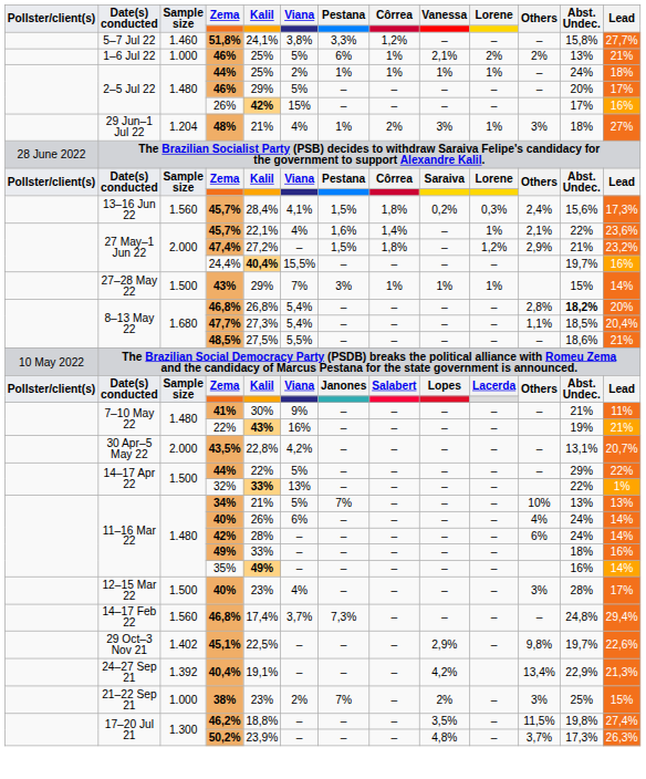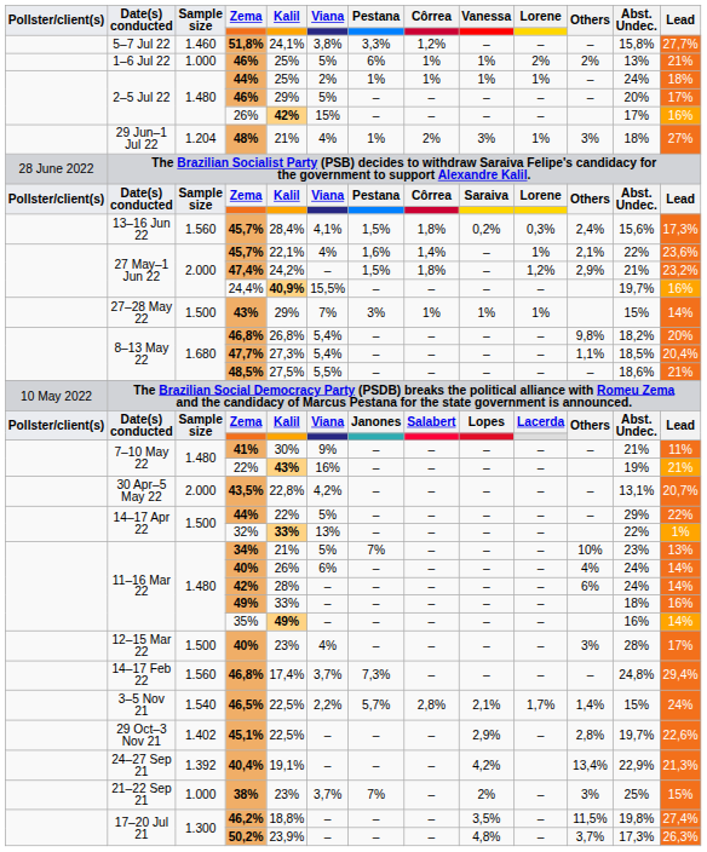 <table class="wikitable sortable" style="text-align:center;font-size:90%;line-height:14px;">
 <tr>
 <td rowspan="2" class="unsortable" style="width:50px;background:#eaecf0;"><strong>Pollster/client(s)</strong></td>
 <td rowspan="2" class="unsortable" style="width:50px;background:#eaecf0;"><strong>Date(s) <br>conducted</strong></td>
 <td rowspan="2" class="unsortable" style="width:50px;background:#eaecf0;"><strong>Sample <br>size</strong></td>
 <th class="unsortable" style="width:50px;"><a href='#'>Zema</a><br></th>
 <th class="unsortable" style="width:50px;"><a href='#'>Kalil</a><br></th>
 <th class="unsortable" style="width:50px;"><a href='#'>Viana</a><br></th>
 <th class="unsortable" style="width:50px;"><strong>Pestana</strong><br></th>
 <th class="unsortable" style="width:50px;"><strong>Côrrea</strong><br></th>
 <th class="unsortable" style="width:50px;"><strong>Vanessa</strong><br></th>
 <th class="unsortable" style="width:50px;"><strong>Lorene</strong><br></th>
 <th rowspan="2">Others</th>
 <th rowspan="2">Abst.<br>Undec.</th>
 <th rowspan="2">Lead</th>
 </tr>
 <tr>
 <th class="sortable" data-sort-type="number" style="background:#f3701b;"></th>
 <th class="sortable" data-sort-type="number" style="background:#FFA500;"></th>
 <th class="sortable" data-sort-type="number" style="background:#282883;"></th>
 <th class="sortable" data-sort-type="number" style="background:#0080FF;"></th>
 <th class="sortable" data-sort-type="number" style="background:#CC0033;"></th>
 <th class="sortable" data-sort-type="number" style="background:#FF0000;"></th>
 <th class="sortable" data-sort-type="number" style="background:#FFD700;"></th>
 </tr>
 <tr>
 <td></td>
 <td>5–7 Jul 22</td>
 <td>1.460</td>
 <td style="background-color:#f0ae67;"><strong>51,8%</strong></td>
 <td>24,1%</td>
 <td>3,8%</td>
 <td>3,3%</td>
 <td>1,2%</td>
 <td>–</td>
 <td>–</td>
 <td>–</td>
 <td>15,8%</td>
 <td style="background-color:#f3701b;color:#FFFFFF;">27,7%</td>
 </tr>
 <tr>
 <td></td>
 <td>1–6 Jul 22</td>
 <td>1.000</td>
 <td style="background-color:#f0ae67;"><strong>46%</strong></td>
 <td>25%</td>
 <td>5%</td>
 <td>6%</td>
 <td>1%</td>
-<td>2,1%</td>
+<td>1%</td>
 <td>2%</td>
 <td>2%</td>
 <td>13%</td>
 <td style="background-color:#f3701b;color:#FFFFFF;">21%</td>
 </tr>
 <tr>
 <td rowspan="3"></td>
 <td rowspan="3">2–5 Jul 22</td>
 <td rowspan="3">1.480</td>
 <td style="background-color:#f0ae67;"><strong>44%</strong></td>
 <td>25%</td>
 <td>2%</td>
 <td>1%</td>
 <td>1%</td>
 <td>1%</td>
 <td>1%</td>
 <td>–</td>
 <td>24%</td>
 <td style="background-color:#f3701b;color:#FFFFFF;">18%</td>
 </tr>
 <tr>
 <td style="background-color:#f0ae67;"><strong>46%</strong></td>
 <td>29%</td>
 <td>5%</td>
 <td>–</td>
 <td>–</td>
 <td>–</td>
 <td>–</td>
 <td>–</td>
 <td>20%</td>
 <td style="background-color:#f3701b;color:#FFFFFF;">17%</td>
 </tr>
 <tr>
 <td>26%</td>
 <td style="background-color:#ffd383;"><strong>42%</strong></td>
 <td>15%</td>
 <td>–</td>
 <td>–</td>
 <td>–</td>
 <td>–</td>
 <td></td>
 <td>17%</td>
 <td style="background-color:#FFA500;color:#FFFFFF;">16%</td>
 </tr>
 <tr>
 <td></td>
 <td>29 Jun–1 Jul 22</td>
 <td>1.204</td>
 <td style="background-color:#f0ae67;"><strong>48%</strong></td>
 <td>21%</td>
 <td>4%</td>
 <td>1%</td>
 <td>2%</td>
 <td>3%</td>
 <td>1%</td>
 <td>3%</td>
 <td>18%</td>
 <td style="background-color:#f3701b;color:#FFFFFF;">27%</td>
 </tr>
 <tr>
 <td style="background:#d1d3d7;">28 June 2022</td>
 <td colspan="12" style="background:#d1d3d7;"><strong>The <a href='#'>Brazilian Socialist Party</a> (PSB) decides to withdraw Saraiva Felipe's candidacy for <br>the government to support <a href='#'>Alexandre Kalil</a>.</strong> </td>
 </tr>
 <tr>
 <td rowspan="2" class="unsortable" style="width:50px;background:#eaecf0;"><strong>Pollster/client(s)</strong></td>
 <td rowspan="2" class="unsortable" style="width:50px;background:#eaecf0;"><strong>Date(s) <br>conducted</strong></td>
 <td rowspan="2" class="unsortable" style="width:50px;background:#eaecf0;"><strong>Sample <br>size</strong></td>
 <th class="unsortable" style="width:50px;"><a href='#'>Zema</a><br></th>
 <th class="unsortable" style="width:50px;"><a href='#'>Kalil</a><br></th>
 <th class="unsortable" style="width:50px;"><a href='#'>Viana</a><br></th>
 <th class="unsortable" style="width:50px;"><strong>Pestana</strong><br></th>
 <th class="unsortable" style="width:50px;"><strong>Côrrea</strong><br></th>
 <th class="unsortable" style="width:50px;"><strong>Saraiva</strong><br></th>
 <th class="unsortable" style="width:50px;"><strong>Lorene</strong><br></th>
 <th rowspan="2">Others</th>
 <th rowspan="2">Abst.<br>Undec.</th>
 <th rowspan="2">Lead</th>
 </tr>
 <tr>
 <th class="sortable" data-sort-type="number" style="background:#f3701b;"></th>
 <th class="sortable" data-sort-type="number" style="background:#FFA500;"></th>
 <th class="sortable" data-sort-type="number" style="background:#282883;"></th>
 <th class="sortable" data-sort-type="number" style="background:#0080FF;"></th>
 <th class="sortable" data-sort-type="number" style="background:#CC0033;"></th>
 <th class="sortable" data-sort-type="number" style="background:#FFD700;"></th>
 <th class="sortable" data-sort-type="number" style="background:#FFD700;"></th>
 </tr>
 <tr>
 <td></td>
 <td>13–16 Jun 22</td>
 <td>1.560</td>
 <td style="background-color:#f0ae67;"><strong>45,7%</strong></td>
 <td>28,4%</td>
 <td>4,1%</td>
 <td>1,5%</td>
 <td>1,8%</td>
 <td>0,2%</td>
 <td>0,3%</td>
 <td>2,4%</td>
 <td>15,6%</td>
 <td style="background-color:#f3701b;color:#FFFFFF;">17,3%</td>
 </tr>
 <tr>
 <td rowspan="3"></td>
 <td rowspan="3">27 May–1 Jun 22</td>
 <td rowspan="3">2.000</td>
 <td style="background-color:#f0ae67;"><strong>45,7%</strong></td>
 <td>22,1%</td>
 <td>4%</td>
 <td>1,6%</td>
 <td>1,4%</td>
 <td>–</td>
 <td>1%</td>
 <td>2,1%</td>
 <td>22%</td>
 <td style="background-color:#f3701b;color:#FFFFFF;">23,6%</td>
 </tr>
 <tr>
 <td style="background-color:#f0ae67;"><strong>47,4%</strong></td>
-<td>27,2%</td>
+<td>24,2%</td>
 <td>–</td>
 <td>1,5%</td>
 <td>1,8%</td>
 <td>–</td>
 <td>1,2%</td>
 <td>2,9%</td>
 <td>21%</td>
 <td style="background-color:#f3701b;color:#FFFFFF;">23,2%</td>
 </tr>
 <tr>
 <td>24,4%</td>
-<td style="background-color:#ffd383;"><strong>40,4%</strong></td>
+<td style="background-color:#ffd383;"><strong>40,9%</strong></td>
 <td>15,5%</td>
 <td>–</td>
 <td>–</td>
 <td>–</td>
 <td>–</td>
 <td></td>
 <td>19,7%</td>
 <td style="background-color:#FFA500;color:#FFFFFF;">16%</td>
 </tr>
 <tr>
 <td></td>
 <td>27–28 May 22</td>
 <td>1.500</td>
 <td style="background-color:#f0ae67;"><strong>43%</strong></td>
 <td>29%</td>
 <td>7%</td>
 <td>3%</td>
 <td>1%</td>
 <td>1%</td>
 <td>1%</td>
 <td></td>
 <td>15%</td>
 <td style="background-color:#f3701b;color:#FFFFFF;">14%</td>
 </tr>
 <tr>
 <td rowspan="3"></td>
 <td rowspan="3">8–13 May 22</td>
 <td rowspan="3">1.680</td>
 <td style="background-color:#f0ae67;"><strong>46,8%</strong></td>
 <td>26,8%</td>
 <td>5,4%</td>
 <td>–</td>
 <td>–</td>
 <td>–</td>
 <td>–</td>
-<td>2,8%</td>
-<td><strong>18,2%</strong></td>
+<td>9,8%</td>
+<td>18,2%</td>
 <td style="background-color:#f3701b;color:#FFFFFF;">20%</td>
 </tr>
 <tr>
 <td style="background-color:#f0ae67;"><strong>47,7%</strong></td>
 <td>27,3%</td>
 <td>5,4%</td>
 <td>–</td>
 <td>–</td>
 <td>–</td>
 <td>–</td>
 <td>1,1%</td>
 <td>18,5%</td>
 <td style="background-color:#f3701b;color:#FFFFFF;">20,4%</td>
 </tr>
 <tr>
 <td style="background-color:#f0ae67;"><strong>48,5%</strong></td>
 <td>27,5%</td>
 <td>5,5%</td>
 <td>–</td>
 <td>–</td>
 <td>–</td>
 <td>–</td>
 <td>–</td>
 <td>18,6%</td>
 <td style="background-color:#f3701b;color:#FFFFFF;">21%</td>
 </tr>
 <tr>
 <td style="background:#d1d3d7;">10 May 2022</td>
 <td colspan="12" style="background:#d1d3d7;"><strong>The <a href='#'>Brazilian Social Democracy Party</a> (PSDB) breaks the political alliance with <a href='#'>Romeu Zema</a> <br> and the candidacy of Marcus Pestana for the state government is announced.</strong> </td>
 </tr>
 <tr>
 <td rowspan="2" class="unsortable" style="width:50px;background:#eaecf0;"><strong>Pollster/client(s)</strong></td>
 <td rowspan="2" class="unsortable" style="width:50px;background:#eaecf0;"><strong>Date(s) <br>conducted</strong></td>
 <td rowspan="2" class="unsortable" style="width:50px;background:#eaecf0;"><strong>Sample <br>size</strong></td>
 <th class="unsortable" style="width:50px;"><a href='#'>Zema</a><br></th>
 <th class="unsortable" style="width:50px;"><a href='#'>Kalil</a><br></th>
 <th class="unsortable" style="width:50px;"><a href='#'>Viana</a><br></th>
 <th class="unsortable" style="width:50px;"><strong>Janones</strong><br></th>
 <th class="unsortable" style="width:50px;"><a href='#'>Salabert</a><br></th>
 <th class="unsortable" style="width:50px;"><strong>Lopes</strong><br></th>
 <th class="unsortable" style="width:50px;"><a href='#'>Lacerda</a><br></th>
 <th rowspan="2" class="unsortable">Others</th>
 <th rowspan="2" class="unsortable">Abst.<br>Undec.</th>
 <th rowspan="2" data-sort-type="number">Lead</th>
 </tr>
 <tr>
 <th class="sortable" data-sort-type="number" style="background:#f3701b;"></th>
 <th class="sortable" data-sort-type="number" style="background:#FFA500;"></th>
 <th class="sortable" data-sort-type="number" style="background:#282883;"></th>
 <th class="sortable" data-sort-type="number" style="background:#2eacb2;"></th>
 <th class="sortable" data-sort-type="number" style="background:#FD013A;"></th>
 <th class="sortable" data-sort-type="number" style="background:#e20e28;"></th>
 <th class="sortable" data-sort-type="number" style="background:#DDDDDD;"></th>
 </tr>
 <tr>
 <td rowspan="2"></td>
 <td rowspan="2">7–10 May 22</td>
 <td rowspan="2">1.480</td>
 <td style="background-color:#f0ae67;"><strong>41%</strong></td>
 <td>30%</td>
 <td>9%</td>
 <td>–</td>
 <td>–</td>
 <td>–</td>
 <td>–</td>
 <td>–</td>
 <td>21%</td>
 <td style="background-color:#f3701b;color:#FFFFFF;">11%</td>
 </tr>
 <tr>
 <td>22%</td>
 <td style="background-color:#ffd383;"><strong>43%</strong></td>
 <td>16%</td>
 <td>–</td>
 <td>–</td>
 <td>–</td>
 <td>–</td>
 <td></td>
 <td>19%</td>
 <td style="background-color:#FFA500;color:#FFFFFF;">21%</td>
 </tr>
 <tr>
 <td></td>
 <td>30 Apr–5 May 22</td>
 <td>2.000</td>
 <td style="background-color:#f0ae67;"><strong>43,5%</strong></td>
 <td>22,8%</td>
 <td>4,2%</td>
 <td>–</td>
 <td>–</td>
 <td>–</td>
 <td>–</td>
 <td>–</td>
 <td>13,1%</td>
 <td style="background-color:#f3701b;color:#FFFFFF;">20,7%</td>
 </tr>
 <tr>
 <td rowspan="2"></td>
 <td rowspan="2">14–17 Apr 22</td>
 <td rowspan="2">1.500</td>
 <td style="background-color:#f0ae67;"><strong>44%</strong></td>
 <td>22%</td>
 <td>5%</td>
 <td>–</td>
 <td>–</td>
 <td>–</td>
 <td>–</td>
 <td>–</td>
 <td>29%</td>
 <td style="background-color:#f3701b;color:#FFFFFF;">22%</td>
 </tr>
 <tr>
 <td>32%</td>
 <td style="background-color:#ffd383;"><strong>33%</strong></td>
 <td>13%</td>
 <td>–</td>
 <td>–</td>
 <td>–</td>
 <td>–</td>
 <td></td>
 <td>22%</td>
 <td style="background-color:#FFA500;color:#FFFFFF;">1%</td>
 </tr>
 <tr>
 <td rowspan="5"></td>
 <td rowspan="5">11–16 Mar 22</td>
 <td rowspan="5">1.480</td>
 <td style="background-color:#f0ae67;"><strong>34%</strong></td>
 <td>21%</td>
 <td>5%</td>
 <td>7%</td>
 <td>–</td>
 <td>–</td>
 <td>–</td>
 <td>10%</td>
-<td>13%</td>
+<td>23%</td>
 <td style="background-color:#f3701b;color:#FFFFFF;">13%</td>
 </tr>
 <tr>
 <td style="background-color:#f0ae67;"><strong>40%</strong></td>
 <td>26%</td>
 <td>6%</td>
 <td>–</td>
 <td>–</td>
 <td>–</td>
 <td>–</td>
 <td>4%</td>
 <td>24%</td>
 <td style="background-color:#f3701b;color:#FFFFFF;">14%</td>
 </tr>
 <tr>
 <td style="background-color:#f0ae67;"><strong>42%</strong></td>
 <td>28%</td>
 <td>–</td>
 <td>–</td>
 <td>–</td>
 <td>–</td>
 <td>–</td>
 <td>6%</td>
 <td>24%</td>
 <td style="background-color:#f3701b;color:#FFFFFF;">14%</td>
 </tr>
 <tr>
 <td style="background-color:#f0ae67;"><strong>49%</strong></td>
 <td>33%</td>
 <td>–</td>
 <td>–</td>
 <td>–</td>
 <td>–</td>
 <td>–</td>
 <td></td>
 <td>18%</td>
 <td style="background-color:#f3701b;color:#FFFFFF;">16%</td>
 </tr>
 <tr>
 <td>35%</td>
 <td style="background-color:#ffd383;"><strong>49%</strong></td>
 <td>–</td>
 <td>–</td>
 <td>–</td>
 <td>–</td>
 <td>–</td>
 <td></td>
 <td>16%</td>
 <td style="background-color:#FFA500;color:#FFFFFF;">14%</td>
 </tr>
 <tr>
 <td></td>
 <td>12–15 Mar 22</td>
 <td>1.500</td>
 <td style="background-color:#f0ae67;"><strong>40%</strong></td>
 <td>23%</td>
 <td>4%</td>
 <td>–</td>
 <td>–</td>
 <td>–</td>
 <td>–</td>
 <td>3%</td>
 <td>28%</td>
 <td style="background-color:#f3701b;color:#FFFFFF;">17%</td>
 </tr>
 <tr>
 <td></td>
 <td>14–17 Feb 22</td>
 <td>1.560</td>
 <td style="background-color:#f0ae67;"><strong>46,8%</strong></td>
 <td>17,4%</td>
 <td>3,7%</td>
 <td>7,3%</td>
 <td>–</td>
 <td>–</td>
 <td>–</td>
 <td>–</td>
 <td>24,8%</td>
 <td style="background-color:#f3701b;color:#FFFFFF;">29,4%</td>
 </tr>
 <tr>
 <td></td>
+<td>3–5 Nov 21</td>
+<td>1.540</td>
+<td style="background-color:#f0ae67;"><strong>46,5%</strong></td>
+<td>22,5%</td>
+<td>2,2%</td>
+<td>5,7%</td>
+<td>2,8%</td>
+<td>2,1%</td>
+<td>1,7%</td>
+<td>1,4%</td>
+<td>15%</td>
+<td style="background-color:#f3701b;color:#FFFFFF;">24%</td>
+</tr>
+<tr>
+<td></td>
 <td>29 Oct–3 Nov 21</td>
 <td>1.402</td>
 <td style="background-color:#f0ae67;"><strong>45,1%</strong></td>
 <td>22,5%</td>
 <td>–</td>
 <td>–</td>
 <td>–</td>
 <td>2,9%</td>
 <td>–</td>
-<td>9,8%</td>
+<td>2,8%</td>
 <td>19,7%</td>
 <td style="background-color:#f3701b;color:#FFFFFF;">22,6%</td>
 </tr>
 <tr>
 <td></td>
 <td>24–27 Sep 21</td>
 <td>1.392</td>
 <td style="background-color:#f0ae67;"><strong>40,4%</strong></td>
 <td>19,1%</td>
 <td>–</td>
 <td>–</td>
 <td>–</td>
 <td>4,2%</td>
 <td></td>
 <td>13,4%</td>
 <td>22,9%</td>
 <td style="background-color:#f3701b;color:#FFFFFF;">21,3%</td>
 </tr>
 <tr>
 <td></td>
 <td>21–22 Sep 21</td>
 <td>1.000</td>
 <td style="background-color:#f0ae67;"><strong>38%</strong></td>
 <td>23%</td>
-<td>2%</td>
+<td>3,7%</td>
 <td>7%</td>
 <td>–</td>
 <td>2%</td>
 <td>–</td>
 <td>3%</td>
 <td>25%</td>
 <td style="background-color:#f3701b;color:#FFFFFF;">15%</td>
 </tr>
 <tr>
 <td rowspan="2"></td>
 <td rowspan="2">17–20 Jul 21</td>
 <td rowspan="2">1.300</td>
 <td style="background-color:#f0ae67;"><strong>46,2%</strong></td>
 <td>18,8%</td>
 <td>–</td>
 <td>–</td>
 <td>–</td>
 <td>3,5%</td>
 <td>–</td>
 <td>11,5%</td>
 <td>19,8%</td>
 <td style="background-color:#f3701b;color:#FFFFFF;">27,4%</td>
 </tr>
 <tr>
 <td style="background-color:#f0ae67;"><strong>50,2%</strong></td>
 <td>23,9%</td>
 <td>–</td>
 <td>–</td>
 <td>–</td>
 <td>4,8%</td>
 <td>–</td>
 <td>3,7%</td>
 <td>17,3%</td>
 <td style="background-color:#f3701b;color:#FFFFFF;">26,3%</td>
 </tr>
 </table>
